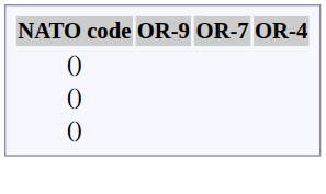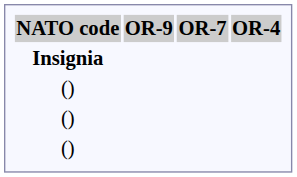 <table style="border:1px solid #8888aa; background-color:#f7f8ff; padding:5px; font-size:95%; margin: 0px 12px 12px 0px;">
 <tr style="background-color:#CCCCCC;text-align:center;">
 <th>NATO code</th>
 <th>OR-9</th>
 <th>OR-7</th>
 <th colspan=5>OR-4</th>
+</tr>
+<tr style="text-align:center;">
+<th>Insignia</th>
+<td></td>
+<td></td>
+<td></td>
+<td></td>
+<td></td>
+<td></td>
+<td></td>
 </tr>
 <tr style="text-align:center;">
 <td>()</td>
 <td></td>
 <td></td>
 <td></td>
 <td></td>
 <td></td>
 <td></td>
 <td></td>
 </tr>
 <tr style="text-align:center;">
 <td>()</td>
 <td></td>
 <td></td>
 <td></td>
 <td></td>
 <td></td>
 <td></td>
 <td></td>
 </tr>
 <tr style="text-align:center;">
 <td>()</td>
 <td></td>
 <td></td>
 <td></td>
 <td></td>
 <td></td>
 <td></td>
 <td></td>
 </tr>
 </table>
